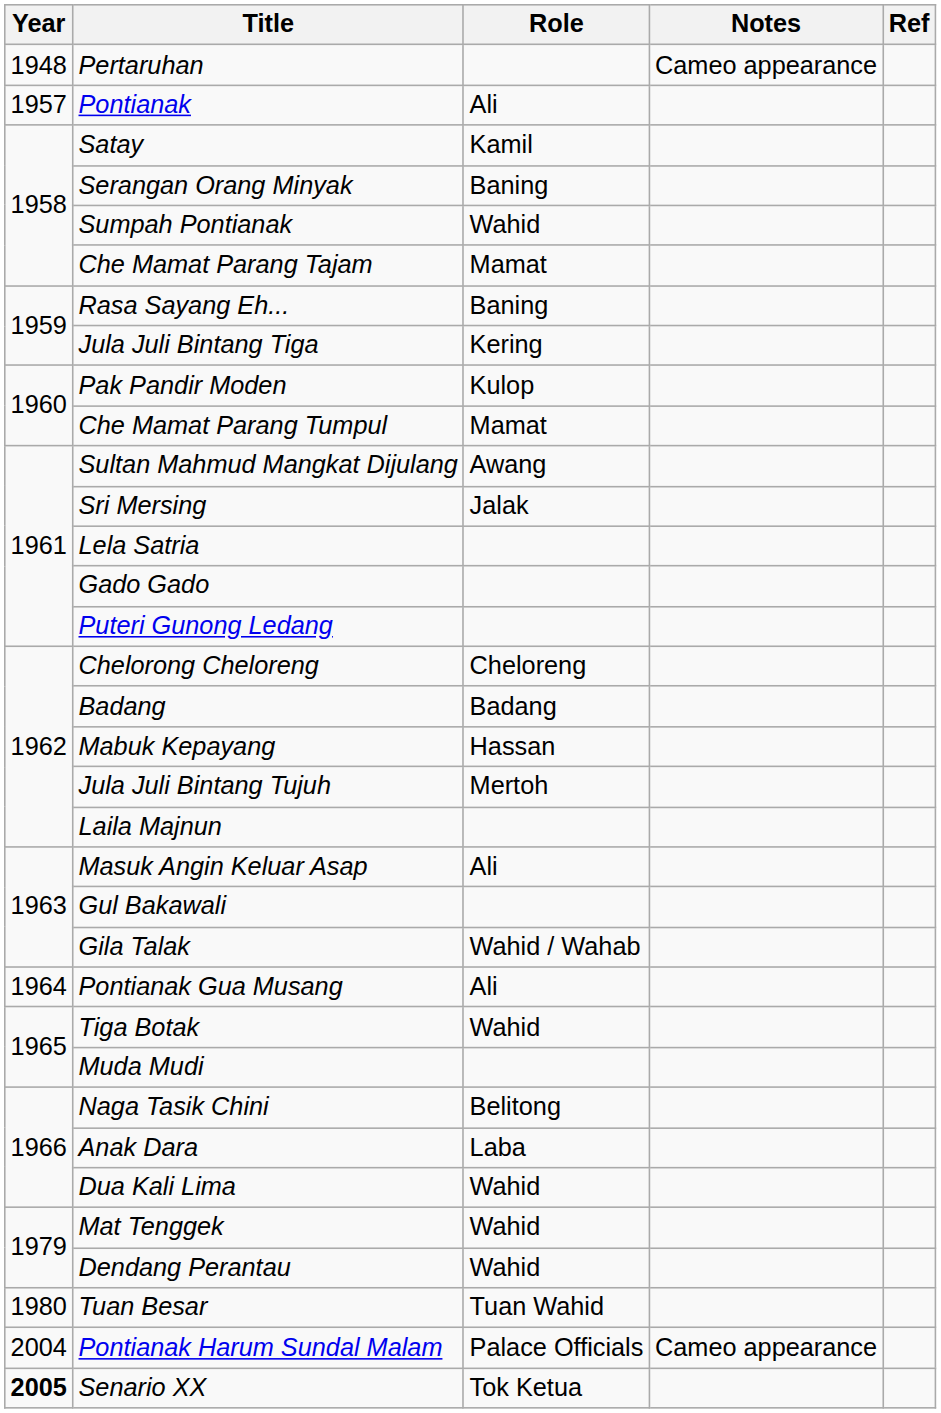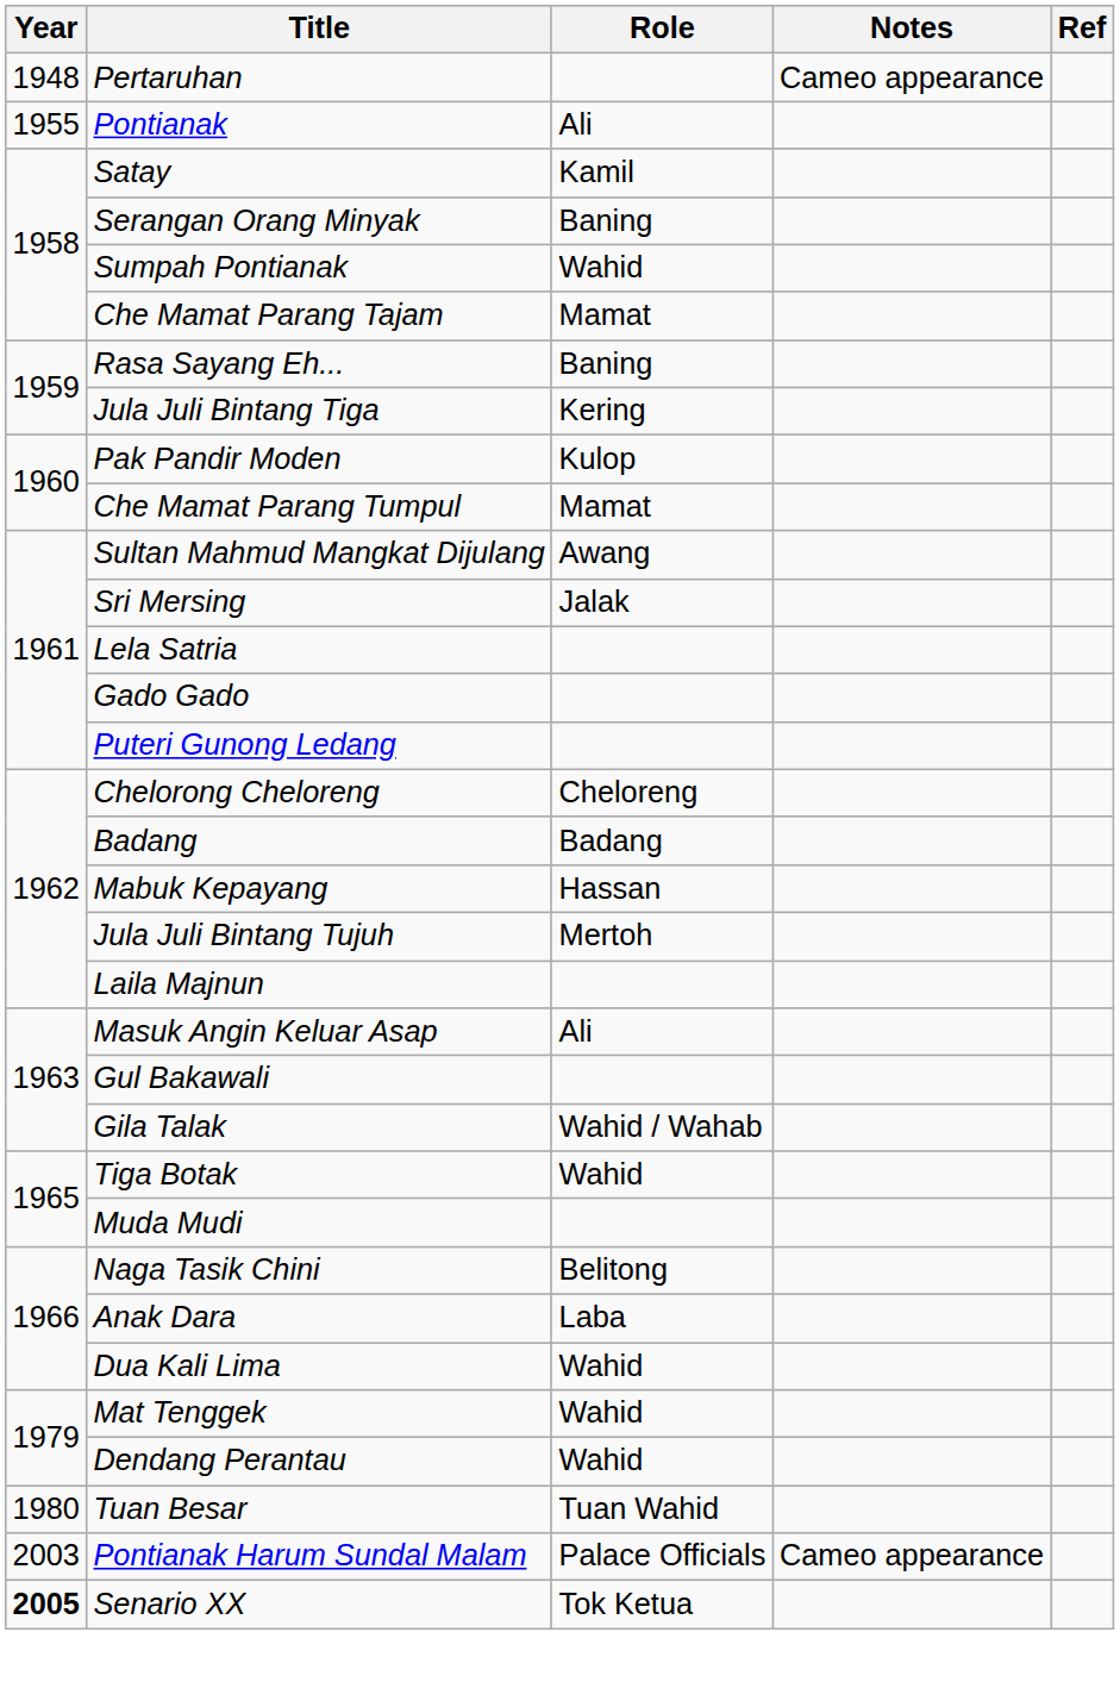 <table class="wikitable">
 <tr>
 <th>Year</th>
 <th>Title</th>
 <th>Role</th>
 <th>Notes</th>
 <th>Ref</th>
 </tr>
 <tr>
 <td>1948</td>
 <td><em>Pertaruhan</em></td>
 <td></td>
 <td>Cameo appearance</td>
 <td></td>
 </tr>
 <tr>
-<td>1957</td>
+<td>1955</td>
 <td><em><a href='#'>Pontianak</a></em></td>
 <td>Ali</td>
 <td></td>
 <td></td>
 </tr>
 <tr>
 <td rowspan="4">1958</td>
 <td><em>Satay</em></td>
 <td>Kamil</td>
 <td></td>
 <td></td>
 </tr>
 <tr>
 <td><em>Serangan Orang Minyak</em></td>
 <td>Baning</td>
 <td></td>
 <td></td>
 </tr>
 <tr>
 <td><em>Sumpah Pontianak</em></td>
 <td>Wahid</td>
 <td></td>
 <td></td>
 </tr>
 <tr>
 <td><em>Che Mamat Parang Tajam</em></td>
 <td>Mamat</td>
 <td></td>
 <td></td>
 </tr>
 <tr>
 <td rowspan="2">1959</td>
 <td><em>Rasa Sayang Eh...</em></td>
 <td>Baning</td>
 <td></td>
 <td></td>
 </tr>
 <tr>
 <td><em>Jula Juli Bintang Tiga</em></td>
 <td>Kering</td>
 <td></td>
 <td></td>
 </tr>
 <tr>
 <td rowspan="2">1960</td>
 <td><em>Pak Pandir Moden</em></td>
 <td>Kulop</td>
 <td></td>
 <td></td>
 </tr>
 <tr>
 <td><em>Che Mamat Parang Tumpul</em></td>
 <td>Mamat</td>
 <td></td>
 <td></td>
 </tr>
 <tr>
 <td rowspan="5">1961</td>
 <td><em>Sultan Mahmud Mangkat Dijulang</em></td>
 <td>Awang</td>
 <td></td>
 <td></td>
 </tr>
 <tr>
 <td><em>Sri Mersing</em></td>
 <td>Jalak</td>
 <td></td>
 <td></td>
 </tr>
 <tr>
 <td><em>Lela Satria</em></td>
 <td></td>
 <td></td>
 <td></td>
 </tr>
 <tr>
 <td><em>Gado Gado</em></td>
 <td></td>
 <td></td>
 <td></td>
 </tr>
 <tr>
 <td><em><a href='#'>Puteri Gunong Ledang</a></em></td>
 <td></td>
 <td></td>
 <td></td>
 </tr>
 <tr>
 <td rowspan="5">1962</td>
 <td><em>Chelorong Cheloreng</em></td>
 <td>Cheloreng</td>
 <td></td>
 <td></td>
 </tr>
 <tr>
 <td><em>Badang</em></td>
 <td>Badang</td>
 <td></td>
 <td></td>
 </tr>
 <tr>
 <td><em>Mabuk Kepayang</em></td>
 <td>Hassan</td>
 <td></td>
 <td></td>
 </tr>
 <tr>
 <td><em>Jula Juli Bintang Tujuh</em></td>
 <td>Mertoh</td>
 <td></td>
 <td></td>
 </tr>
 <tr>
 <td><em>Laila Majnun</em></td>
 <td></td>
 <td></td>
 <td></td>
 </tr>
 <tr>
 <td rowspan="3">1963</td>
 <td><em>Masuk Angin Keluar Asap</em></td>
 <td>Ali</td>
 <td></td>
 <td></td>
 </tr>
 <tr>
 <td><em>Gul Bakawali</em></td>
 <td></td>
 <td></td>
 <td></td>
 </tr>
 <tr>
 <td><em>Gila Talak</em></td>
 <td>Wahid / Wahab</td>
 <td></td>
 <td></td>
 </tr>
 <tr>
-<td>1964</td>
-<td><em>Pontianak Gua Musang</em></td>
-<td>Ali</td>
-<td></td>
-<td></td>
-</tr>
-<tr>
 <td rowspan="2">1965</td>
 <td><em>Tiga Botak</em></td>
 <td>Wahid</td>
 <td></td>
 <td></td>
 </tr>
 <tr>
 <td><em>Muda Mudi</em></td>
 <td></td>
 <td></td>
 <td></td>
 </tr>
 <tr>
 <td rowspan="3">1966</td>
 <td><em>Naga Tasik Chini</em></td>
 <td>Belitong</td>
 <td></td>
 <td></td>
 </tr>
 <tr>
 <td><em>Anak Dara</em></td>
 <td>Laba</td>
 <td></td>
 <td></td>
 </tr>
 <tr>
 <td><em>Dua Kali Lima</em></td>
 <td>Wahid</td>
 <td></td>
 <td></td>
 </tr>
 <tr>
 <td rowspan="2">1979</td>
 <td><em>Mat Tenggek</em></td>
 <td>Wahid</td>
 <td></td>
 <td></td>
 </tr>
 <tr>
 <td><em>Dendang Perantau</em></td>
 <td>Wahid</td>
 <td></td>
 <td></td>
 </tr>
 <tr>
 <td>1980</td>
 <td><em>Tuan Besar</em></td>
 <td>Tuan Wahid</td>
 <td></td>
 <td></td>
 </tr>
 <tr>
-<td>2004</td>
+<td>2003</td>
 <td><em><a href='#'>Pontianak Harum Sundal Malam</a></em></td>
 <td>Palace Officials</td>
 <td>Cameo appearance</td>
 </tr>
 <tr>
 <td><strong>2005</strong></td>
 <td><em>Senario XX</em></td>
 <td>Tok Ketua</td>
 <td></td>
 <td></td>
 </tr>
 </table>
